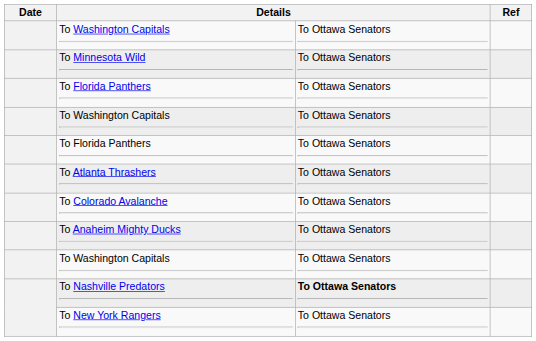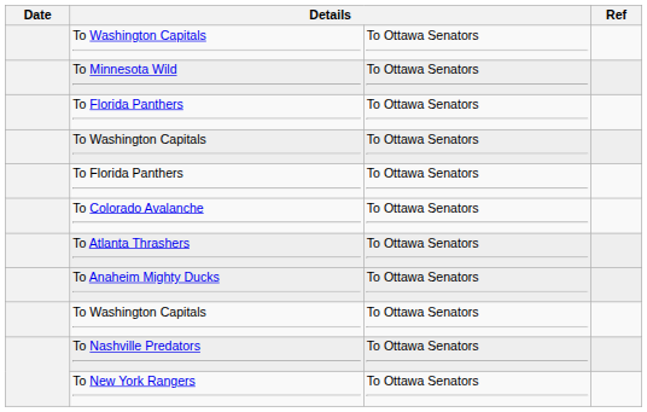 <table class="wikitable plainrowheaders" style="width: 50em;">
 <tr>
 <th scope="col">Date</th>
 <th scope="col" colspan="2">Details</th>
 <th scope="col">Ref</th>
 </tr>
 <tr>
 <th scope="row"></th>
 <td valign="top">To <a href='#'>Washington Capitals</a> <hr></td>
 <td valign="top">To Ottawa Senators <hr></td>
 <td></td>
 </tr>
 <tr bgcolor="#eeeeee">
 <th scope="row"></th>
 <td valign="top">To <a href='#'>Minnesota Wild</a> <hr></td>
 <td valign="top">To Ottawa Senators <hr></td>
 <td></td>
 </tr>
 <tr>
 <th scope="row"></th>
 <td valign="top">To <a href='#'>Florida Panthers</a> <hr></td>
 <td valign="top">To Ottawa Senators <hr></td>
 <td></td>
 </tr>
 <tr bgcolor="#eeeeee">
 <th scope="row"></th>
 <td valign="top">To Washington Capitals <hr></td>
 <td valign="top">To Ottawa Senators <hr></td>
 <td></td>
 </tr>
 <tr>
 <th scope="row"></th>
 <td valign="top">To Florida Panthers <hr></td>
 <td valign="top">To Ottawa Senators <hr></td>
 <td></td>
 </tr>
+<tr>
+<th scope="row"></th>
+<td valign="top">To <a href='#'>Colorado Avalanche</a> <hr></td>
+<td valign="top">To Ottawa Senators <hr></td>
+<td></td>
+</tr>
 <tr bgcolor="#eeeeee">
 <th scope="row"></th>
 <td valign="top">To <a href='#'>Atlanta Thrashers</a> <hr></td>
-<td valign="top">To Ottawa Senators <hr></td>
-<td></td>
-</tr>
-<tr>
-<th scope="row"></th>
-<td valign="top">To <a href='#'>Colorado Avalanche</a> <hr></td>
 <td valign="top">To Ottawa Senators <hr></td>
 <td></td>
 </tr>
 <tr bgcolor="#eeeeee">
 <th scope="row"></th>
 <td valign="top">To <a href='#'>Anaheim Mighty Ducks</a> <hr></td>
 <td valign="top">To Ottawa Senators <hr></td>
 <td></td>
 </tr>
 <tr>
 <th scope="row"></th>
 <td valign="top">To Washington Capitals <hr></td>
 <td valign="top">To Ottawa Senators <hr></td>
 <td></td>
 </tr>
 <tr bgcolor="#eeeeee">
 <th scope="row" rowspan=2></th>
 <td valign="top">To <a href='#'>Nashville Predators</a> <hr> </td>
-<td valign="top"><strong>To Ottawa Senators <hr> </strong></td>
+<td valign="top">To Ottawa Senators <hr> </td>
 <td></td>
 </tr>
 <tr>
 <td valign="top">To <a href='#'>New York Rangers</a> <hr> </td>
 <td valign="top">To Ottawa Senators <hr> </td>
 <td></td>
 </tr>
 </table>
